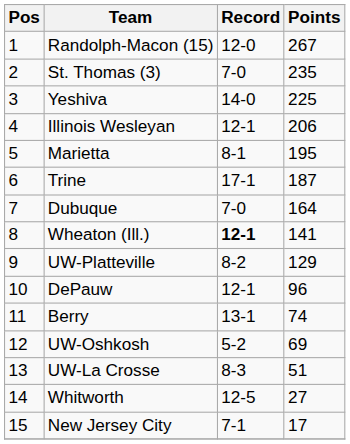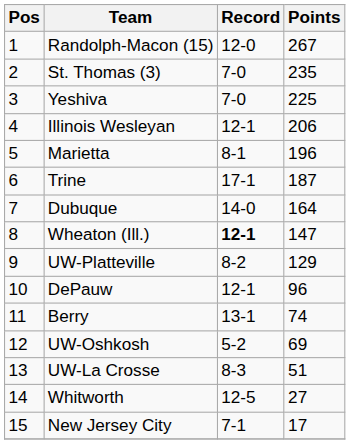 <table class="wikitable">
 <tr>
 <th>Pos</th>
 <th>Team</th>
 <th>Record</th>
 <th>Points</th>
 </tr>
 <tr>
 <td>1</td>
 <td>Randolph-Macon (15)</td>
 <td>12-0</td>
 <td>267</td>
 </tr>
 <tr>
 <td>2</td>
 <td>St. Thomas (3)</td>
 <td>7-0</td>
 <td>235</td>
 </tr>
 <tr>
 <td>3</td>
 <td>Yeshiva</td>
-<td>14-0</td>
+<td>7-0</td>
 <td>225</td>
 </tr>
 <tr>
 <td>4</td>
 <td>Illinois Wesleyan</td>
 <td>12-1</td>
 <td>206</td>
 </tr>
 <tr>
 <td>5</td>
 <td>Marietta</td>
 <td>8-1</td>
-<td>195</td>
+<td>196</td>
 </tr>
 <tr>
 <td>6</td>
 <td>Trine</td>
 <td>17-1</td>
 <td>187</td>
 </tr>
 <tr>
 <td>7</td>
 <td>Dubuque</td>
-<td>7-0</td>
+<td>14-0</td>
 <td>164</td>
 </tr>
 <tr>
 <td>8</td>
 <td>Wheaton (Ill.)</td>
 <td><strong>12-1</strong></td>
-<td>141</td>
+<td>147</td>
 </tr>
 <tr>
 <td>9</td>
 <td>UW-Platteville</td>
 <td>8-2</td>
 <td>129</td>
 </tr>
 <tr>
 <td>10</td>
 <td>DePauw</td>
 <td>12-1</td>
 <td>96</td>
 </tr>
 <tr>
 <td>11</td>
 <td>Berry</td>
 <td>13-1</td>
 <td>74</td>
 </tr>
 <tr>
 <td>12</td>
 <td>UW-Oshkosh</td>
 <td>5-2</td>
 <td>69</td>
 </tr>
 <tr>
 <td>13</td>
 <td>UW-La Crosse</td>
 <td>8-3</td>
 <td>51</td>
 </tr>
 <tr>
 <td>14</td>
 <td>Whitworth</td>
 <td>12-5</td>
 <td>27</td>
 </tr>
 <tr>
 <td>15</td>
 <td>New Jersey City</td>
 <td>7-1</td>
 <td>17</td>
 </tr>
 <tr>
 </tr>
 </table>
